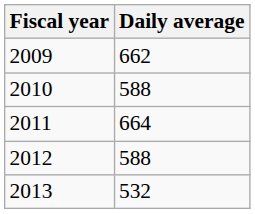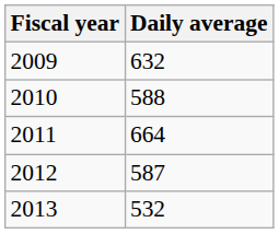 <table class="wikitable">
 <tr>
 <th>Fiscal year</th>
 <th>Daily average</th>
 </tr>
 <tr>
 <td>2009</td>
-<td>662</td>
+<td>632</td>
 </tr>
 <tr>
 <td>2010</td>
 <td>588</td>
 </tr>
 <tr>
 <td>2011</td>
 <td>664</td>
 </tr>
 <tr>
 <td>2012</td>
-<td>588</td>
+<td>587</td>
 </tr>
 <tr>
 <td>2013</td>
 <td>532</td>
 </tr>
 </table>
